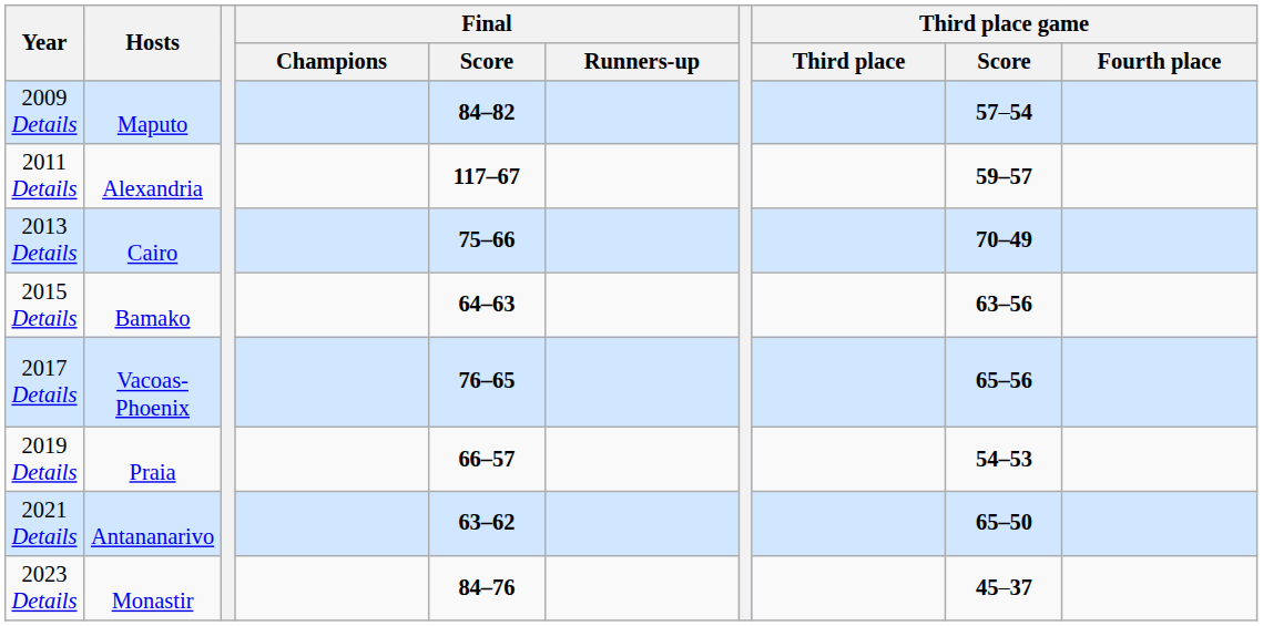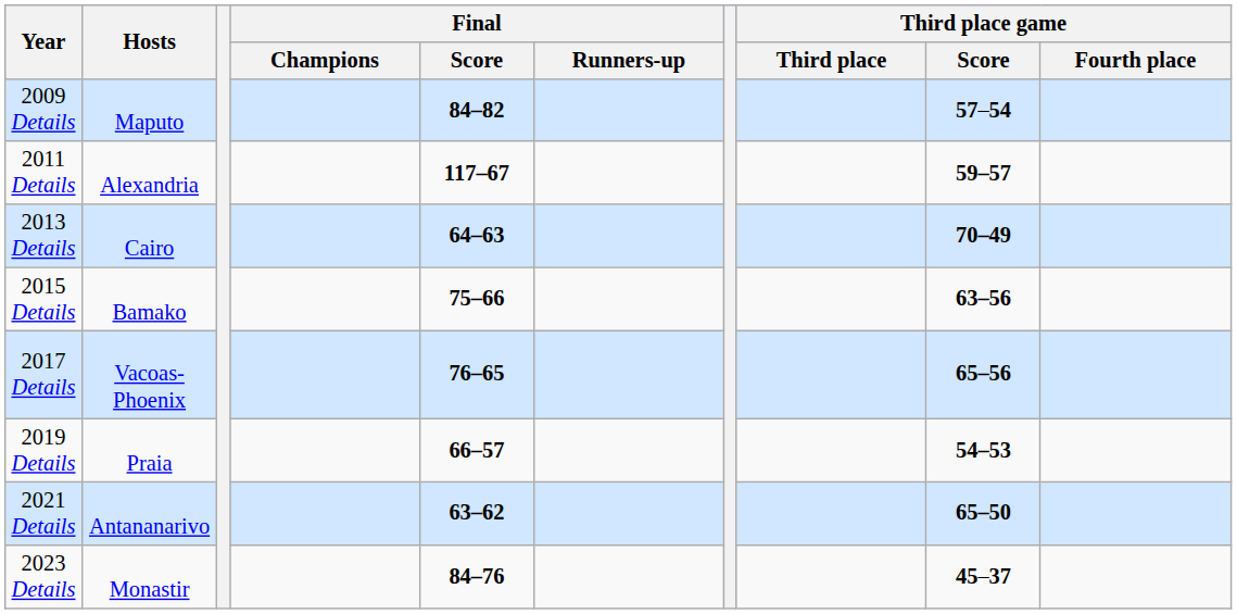 <table class="wikitable" style="font-size:90%; width: 90%; text-align: center;">
 <tr bgcolor=#C1D8FF>
 <th rowspan=2 width=5%>Year</th>
 <th rowspan=2 width=10%>Hosts</th>
 <th width=1% rowspan=10 bgcolor=ffffff></th>
 <th colspan=3>Final</th>
 <th width=1% rowspan=10 bgcolor=ffffff></th>
 <th colspan=3>Third place game</th>
 </tr>
 <tr bgcolor=#EFEFEF>
 <th width=15%>Champions</th>
 <th width=9%>Score</th>
 <th width=15%>Runners-up</th>
 <th width=15%>Third place</th>
 <th width=9%>Score</th>
 <th width=15%>Fourth place</th>
 </tr>
 <tr bgcolor=#D0E7FF>
 <td>2009 <br> <em><a href='#'>Details</a></em></td>
 <td><br><a href='#'>Maputo</a></td>
 <td><strong></strong></td>
 <td><strong>84–82</strong></td>
 <td></td>
 <td></td>
 <td><strong>57</strong>–<strong>54</strong></td>
 <td></td>
 </tr>
 <tr>
 <td>2011 <br> <em><a href='#'>Details</a></em></td>
 <td><br><a href='#'>Alexandria</a></td>
 <td><strong></strong></td>
 <td><strong>117–67</strong></td>
 <td></td>
 <td></td>
 <td><strong>59–57</strong></td>
 <td></td>
 </tr>
 <tr bgcolor=#D0E7FF>
 <td>2013 <br> <em><a href='#'>Details</a></em></td>
 <td><br><a href='#'>Cairo</a></td>
 <td><strong></strong></td>
-<td><strong>75–66</strong></td>
+<td><strong>64–63</strong></td>
 <td></td>
 <td></td>
 <td><strong>70–49</strong></td>
 <td></td>
 </tr>
 <tr>
 <td>2015 <br> <em><a href='#'>Details</a></em></td>
 <td><br><a href='#'>Bamako</a></td>
 <td></td>
-<td><strong>64–63</strong></td>
+<td><strong>75–66</strong></td>
 <td></td>
 <td></td>
 <td><strong>63–56</strong></td>
 <td></td>
 </tr>
 <tr bgcolor=#D0E7FF>
 <td>2017 <br> <em><a href='#'>Details</a></em></td>
 <td><br><a href='#'>Vacoas-Phoenix</a></td>
 <td></td>
 <td><strong>76–65</strong></td>
 <td></td>
 <td></td>
 <td><strong>65–56</strong></td>
 <td></td>
 </tr>
 <tr>
 <td>2019 <br> <em><a href='#'>Details</a></em></td>
 <td><br><a href='#'>Praia</a></td>
 <td></td>
 <td><strong>66–57</strong></td>
 <td></td>
 <td></td>
 <td><strong>54–53</strong></td>
 <td></td>
 </tr>
 <tr bgcolor=#D0E7FF>
 <td>2021 <br> <em><a href='#'>Details</a></em></td>
 <td><br><a href='#'>Antananarivo</a></td>
 <td></td>
 <td><strong>63–62</strong></td>
 <td></td>
 <td></td>
 <td><strong>65–50</strong></td>
 <td></td>
 </tr>
 <tr>
 <td>2023 <br> <em><a href='#'>Details</a></em></td>
 <td><br><a href='#'>Monastir</a></td>
 <td></td>
 <td><strong>84–76</strong></td>
 <td></td>
 <td></td>
 <td><strong>45</strong>–<strong>37</strong></td>
 <td></td>
 </tr>
 </table>
